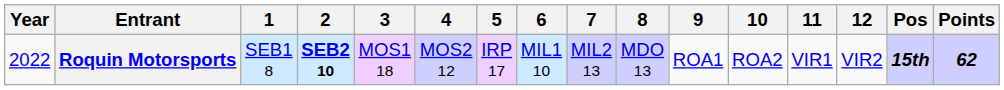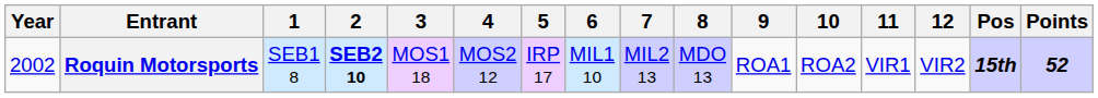 <table class="wikitable" style="text-align:center; font-size:90%">
 <tr>
 <th>Year</th>
 <th>Entrant</th>
 <th>1</th>
 <th>2</th>
 <th>3</th>
 <th>4</th>
 <th>5</th>
 <th>6</th>
 <th>7</th>
 <th>8</th>
 <th>9</th>
 <th>10</th>
 <th>11</th>
 <th>12</th>
 <th>Pos</th>
 <th>Points</th>
 </tr>
 <tr>
-<td><a href='#'>2022</a></td>
+<td><a href='#'>2002</a></td>
 <th><a href='#'>Roquin Motorsports</a></th>
 <td style="background-color:#CFEAFF"><a href='#'>SEB1</a><br><small>8</small></td>
 <td style="background-color:#CFEAFF"><strong><a href='#'>SEB2</a><br><small>10</small></strong></td>
 <td style="background-color:#EFCFFF"><a href='#'>MOS1</a><br><small>18</small></td>
 <td style="background-color:#CFCFFF"><a href='#'>MOS2</a><br><small>12</small></td>
 <td style="background-color:#EFCFFF"><a href='#'>IRP</a><br><small>17</small></td>
 <td style="background-color:#CFEAFF"><a href='#'>MIL1</a><br><small>10</small></td>
 <td style="background-color:#CFCFFF"><a href='#'>MIL2</a><br><small>13</small></td>
 <td style="background-color:#CFCFFF"><a href='#'>MDO</a><br><small>13</small></td>
 <td><a href='#'>ROA1</a></td>
 <td><a href='#'>ROA2</a></td>
 <td><a href='#'>VIR1</a></td>
 <td><a href='#'>VIR2</a></td>
 <td style="background-color:#CFCFFF"><strong><em>15th</em></strong></td>
-<td style="background-color:#CFCFFF"><strong><em>62</em></strong></td>
+<td style="background-color:#CFCFFF"><strong><em>52</em></strong></td>
 </tr>
 </table>
